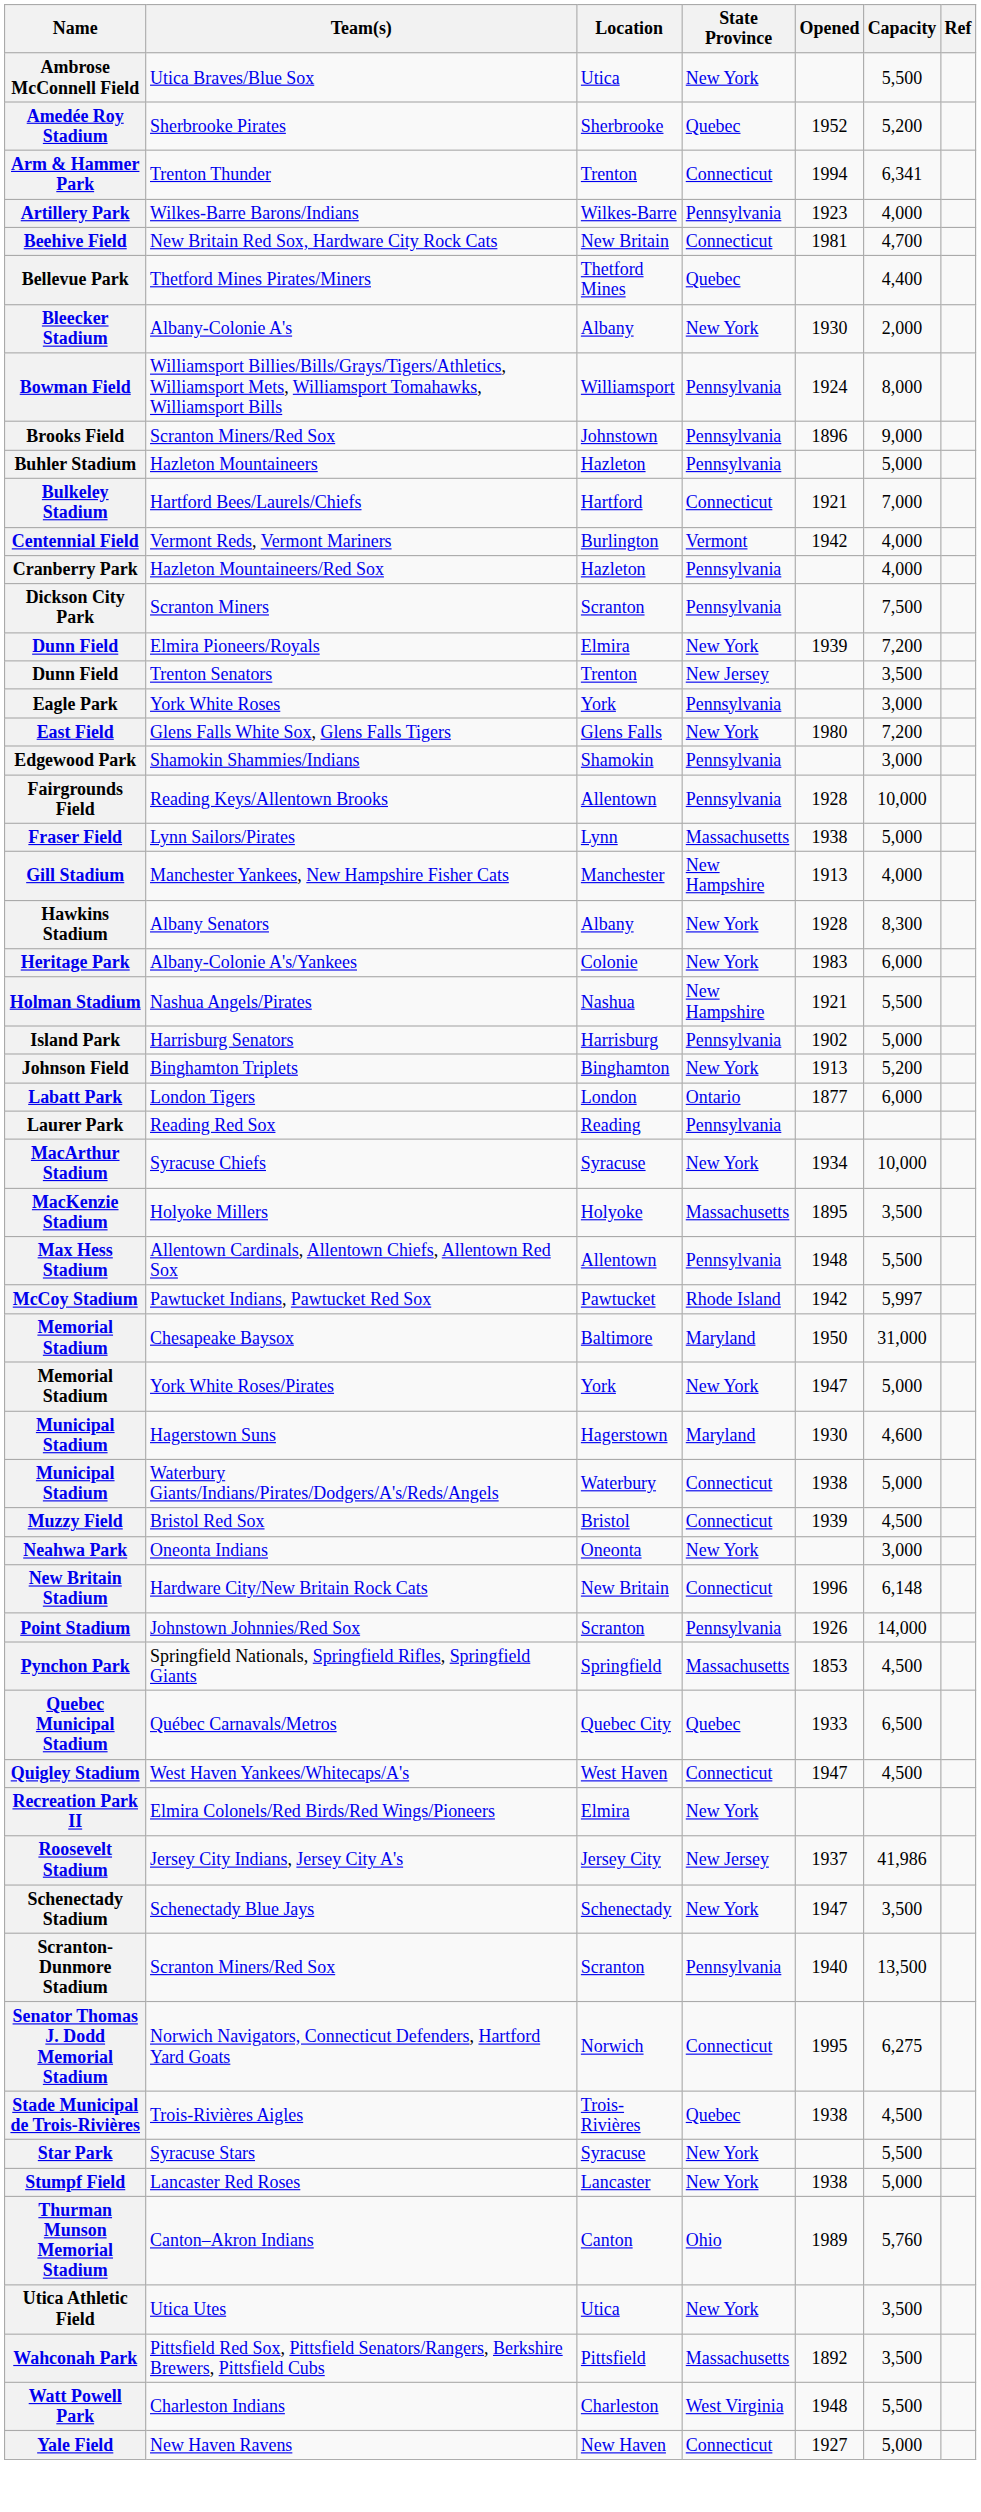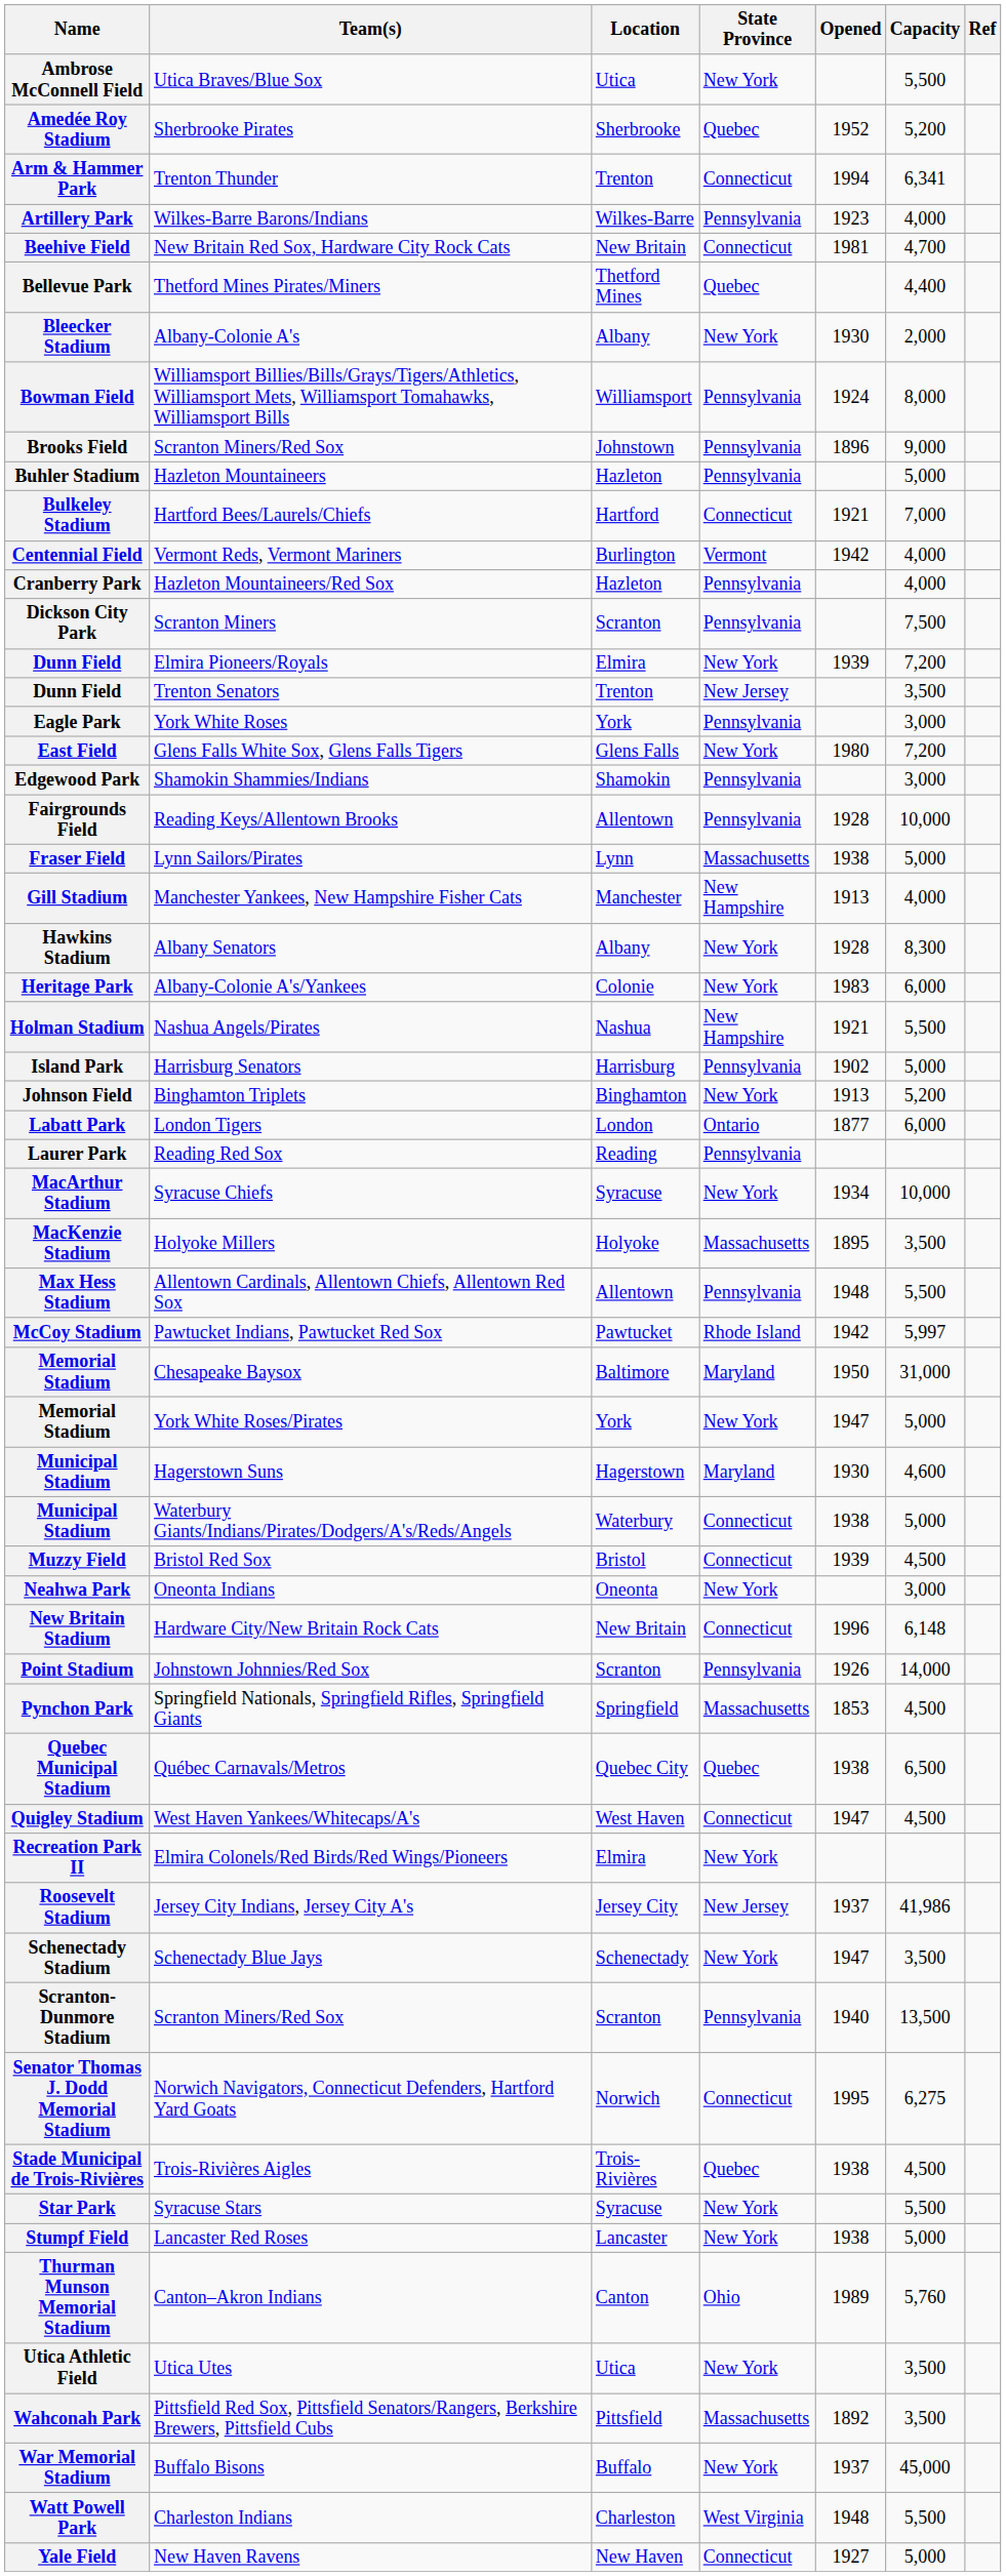 <table class="wikitable sortable plainrowheaders">
 <tr>
 <th>Name</th>
 <th>Team(s)</th>
 <th>Location</th>
 <th>State<br>Province</th>
 <th>Opened</th>
 <th>Capacity</th>
 <th class="unsortable">Ref</th>
 </tr>
 <tr>
 <th scope="row">Ambrose McConnell Field</th>
 <td><a href='#'>Utica Braves/Blue Sox</a></td>
 <td><a href='#'>Utica</a></td>
 <td><a href='#'>New York</a></td>
 <td></td>
 <td align="center">5,500</td>
 <td></td>
 </tr>
 <tr>
 <th scope="row"><a href='#'>Amedée Roy Stadium</a></th>
 <td><a href='#'>Sherbrooke Pirates</a></td>
 <td><a href='#'>Sherbrooke</a></td>
 <td><a href='#'>Quebec</a></td>
 <td align="center">1952</td>
 <td align="center">5,200</td>
 <td></td>
 </tr>
 <tr>
 <th scope="row"><a href='#'>Arm & Hammer Park</a></th>
 <td><a href='#'>Trenton Thunder</a></td>
 <td><a href='#'>Trenton</a></td>
 <td><a href='#'>Connecticut</a></td>
 <td align="center">1994</td>
 <td align="center">6,341</td>
 <td></td>
 </tr>
 <tr>
 <th scope="row"><a href='#'>Artillery Park</a></th>
 <td><a href='#'>Wilkes-Barre Barons/Indians</a></td>
 <td><a href='#'>Wilkes-Barre</a></td>
 <td><a href='#'>Pennsylvania</a></td>
 <td align="center">1923</td>
 <td align="center">4,000</td>
 <td></td>
 </tr>
 <tr>
 <th scope="row"><a href='#'>Beehive Field</a></th>
 <td><a href='#'>New Britain Red Sox, Hardware City Rock Cats</a></td>
 <td><a href='#'>New Britain</a></td>
 <td><a href='#'>Connecticut</a></td>
 <td align="center">1981</td>
 <td align="center">4,700</td>
 <td></td>
 </tr>
 <tr>
 <th scope="row">Bellevue Park</th>
 <td><a href='#'>Thetford Mines Pirates/Miners</a></td>
 <td><a href='#'>Thetford Mines</a></td>
 <td><a href='#'>Quebec</a></td>
 <td></td>
 <td align="center">4,400</td>
 <td></td>
 </tr>
 <tr>
 <th scope="row"><a href='#'>Bleecker Stadium</a></th>
 <td><a href='#'>Albany-Colonie A's</a></td>
 <td><a href='#'>Albany</a></td>
 <td><a href='#'>New York</a></td>
 <td align="center">1930</td>
 <td align="center">2,000</td>
 <td></td>
 </tr>
 <tr>
 <th scope="row"><a href='#'>Bowman Field</a></th>
 <td><a href='#'>Williamsport Billies/Bills/Grays/Tigers/Athletics</a>, <a href='#'>Williamsport Mets</a>, <a href='#'>Williamsport Tomahawks</a>, <a href='#'>Williamsport Bills</a></td>
 <td><a href='#'>Williamsport</a></td>
 <td><a href='#'>Pennsylvania</a></td>
 <td align="center">1924</td>
 <td align="center">8,000</td>
 <td></td>
 </tr>
 <tr>
 <th scope="row">Brooks Field</th>
 <td><a href='#'>Scranton Miners/Red Sox</a></td>
 <td><a href='#'>Johnstown</a></td>
 <td><a href='#'>Pennsylvania</a></td>
 <td align="center">1896</td>
 <td align="center">9,000</td>
 <td></td>
 </tr>
 <tr>
 <th scope="row">Buhler Stadium</th>
 <td><a href='#'>Hazleton Mountaineers</a></td>
 <td><a href='#'>Hazleton</a></td>
 <td><a href='#'>Pennsylvania</a></td>
 <td></td>
 <td align="center">5,000</td>
 <td></td>
 </tr>
 <tr>
 <th scope="row"><a href='#'>Bulkeley Stadium</a></th>
 <td><a href='#'>Hartford Bees/Laurels/Chiefs</a></td>
 <td><a href='#'>Hartford</a></td>
 <td><a href='#'>Connecticut</a></td>
 <td align="center">1921</td>
 <td align="center">7,000</td>
 <td></td>
 </tr>
 <tr>
 <th scope="row"><a href='#'>Centennial Field</a></th>
 <td><a href='#'>Vermont Reds</a>, <a href='#'>Vermont Mariners</a></td>
 <td><a href='#'>Burlington</a></td>
 <td><a href='#'>Vermont</a></td>
 <td align="center">1942</td>
 <td align="center">4,000</td>
 <td></td>
 </tr>
 <tr>
 <th scope="row">Cranberry Park</th>
 <td><a href='#'>Hazleton Mountaineers/Red Sox</a></td>
 <td><a href='#'>Hazleton</a></td>
 <td><a href='#'>Pennsylvania</a></td>
 <td></td>
 <td align="center">4,000</td>
 <td></td>
 </tr>
 <tr>
 <th scope="row">Dickson City Park</th>
 <td><a href='#'>Scranton Miners</a></td>
 <td><a href='#'>Scranton</a></td>
 <td><a href='#'>Pennsylvania</a></td>
 <td></td>
 <td align="center">7,500</td>
 <td></td>
 </tr>
 <tr>
 <th scope="row"><a href='#'>Dunn Field</a></th>
 <td><a href='#'>Elmira Pioneers/Royals</a></td>
 <td><a href='#'>Elmira</a></td>
 <td><a href='#'>New York</a></td>
 <td align="center">1939</td>
 <td align="center">7,200</td>
 <td></td>
 </tr>
 <tr>
 <th scope="row">Dunn Field</th>
 <td><a href='#'>Trenton Senators</a></td>
 <td><a href='#'>Trenton</a></td>
 <td><a href='#'>New Jersey</a></td>
 <td></td>
 <td align="center">3,500</td>
 <td></td>
 </tr>
 <tr>
 <th scope="row">Eagle Park</th>
 <td><a href='#'>York White Roses</a></td>
 <td><a href='#'>York</a></td>
 <td><a href='#'>Pennsylvania</a></td>
 <td></td>
 <td align="center">3,000</td>
 <td></td>
 </tr>
 <tr>
 <th scope="row"><a href='#'>East Field</a></th>
 <td><a href='#'>Glens Falls White Sox</a>, <a href='#'>Glens Falls Tigers</a></td>
 <td><a href='#'>Glens Falls</a></td>
 <td><a href='#'>New York</a></td>
 <td align="center">1980</td>
 <td align="center">7,200</td>
 <td></td>
 </tr>
 <tr>
 <th scope="row">Edgewood Park</th>
 <td><a href='#'>Shamokin Shammies/Indians</a></td>
 <td><a href='#'>Shamokin</a></td>
 <td><a href='#'>Pennsylvania</a></td>
 <td></td>
 <td align="center">3,000</td>
 <td></td>
 </tr>
 <tr>
 <th scope="row">Fairgrounds Field</th>
 <td><a href='#'>Reading Keys/Allentown Brooks</a></td>
 <td><a href='#'>Allentown</a></td>
 <td><a href='#'>Pennsylvania</a></td>
 <td align="center">1928</td>
 <td align="center">10,000</td>
 <td></td>
 </tr>
 <tr>
 <th scope="row"><a href='#'>Fraser Field</a></th>
 <td><a href='#'>Lynn Sailors/Pirates</a></td>
 <td><a href='#'>Lynn</a></td>
 <td><a href='#'>Massachusetts</a></td>
 <td align="center">1938</td>
 <td align="center">5,000</td>
 <td></td>
 </tr>
 <tr>
 <th scope="row"><a href='#'>Gill Stadium</a></th>
 <td><a href='#'>Manchester Yankees</a>, <a href='#'>New Hampshire Fisher Cats</a></td>
 <td><a href='#'>Manchester</a></td>
 <td><a href='#'>New Hampshire</a></td>
 <td align="center">1913</td>
 <td align="center">4,000</td>
 <td></td>
 </tr>
 <tr>
 <th scope="row">Hawkins Stadium</th>
 <td><a href='#'>Albany Senators</a></td>
 <td><a href='#'>Albany</a></td>
 <td><a href='#'>New York</a></td>
 <td align="center">1928</td>
 <td align="center">8,300</td>
 <td></td>
 </tr>
 <tr>
 <th scope="row"><a href='#'>Heritage Park</a></th>
 <td><a href='#'>Albany-Colonie A's/Yankees</a></td>
 <td><a href='#'>Colonie</a></td>
 <td><a href='#'>New York</a></td>
 <td align="center">1983</td>
 <td align="center">6,000</td>
 <td></td>
 </tr>
 <tr>
 <th scope="row"><a href='#'>Holman Stadium</a></th>
 <td><a href='#'>Nashua Angels/Pirates</a></td>
 <td><a href='#'>Nashua</a></td>
 <td><a href='#'>New Hampshire</a></td>
 <td align="center">1921</td>
 <td align="center">5,500</td>
 <td></td>
 </tr>
 <tr>
 <th scope="row">Island Park</th>
 <td><a href='#'>Harrisburg Senators</a></td>
 <td><a href='#'>Harrisburg</a></td>
 <td><a href='#'>Pennsylvania</a></td>
 <td align="center">1902</td>
 <td align="center">5,000</td>
 <td></td>
 </tr>
 <tr>
 <th scope="row">Johnson Field</th>
 <td><a href='#'>Binghamton Triplets</a></td>
 <td><a href='#'>Binghamton</a></td>
 <td><a href='#'>New York</a></td>
 <td align="center">1913</td>
 <td align="center">5,200</td>
 <td></td>
 </tr>
 <tr>
 <th scope="row"><a href='#'>Labatt Park</a></th>
 <td><a href='#'>London Tigers</a></td>
 <td><a href='#'>London</a></td>
 <td><a href='#'>Ontario</a></td>
 <td align="center">1877</td>
 <td align="center">6,000</td>
 <td></td>
 </tr>
 <tr>
 <th scope="row">Laurer Park</th>
 <td><a href='#'>Reading Red Sox</a></td>
 <td><a href='#'>Reading</a></td>
 <td><a href='#'>Pennsylvania</a></td>
 <td></td>
 <td></td>
 <td></td>
 </tr>
 <tr>
 <th scope="row"><a href='#'>MacArthur Stadium</a></th>
 <td><a href='#'>Syracuse Chiefs</a></td>
 <td><a href='#'>Syracuse</a></td>
 <td><a href='#'>New York</a></td>
 <td align="center">1934</td>
 <td align="center">10,000</td>
 <td></td>
 </tr>
 <tr>
 <th scope="row"><a href='#'>MacKenzie Stadium</a></th>
 <td><a href='#'>Holyoke Millers</a></td>
 <td><a href='#'>Holyoke</a></td>
 <td><a href='#'>Massachusetts</a></td>
 <td align="center">1895</td>
 <td align="center">3,500</td>
 <td></td>
 </tr>
 <tr>
 <th scope="row"><a href='#'>Max Hess Stadium</a></th>
 <td><a href='#'>Allentown Cardinals</a>, <a href='#'>Allentown Chiefs</a>, <a href='#'>Allentown Red Sox</a></td>
 <td><a href='#'>Allentown</a></td>
 <td><a href='#'>Pennsylvania</a></td>
 <td align="center">1948</td>
 <td align="center">5,500</td>
 <td></td>
 </tr>
 <tr>
 <th scope="row"><a href='#'>McCoy Stadium</a></th>
 <td><a href='#'>Pawtucket Indians</a>, <a href='#'>Pawtucket Red Sox</a></td>
 <td><a href='#'>Pawtucket</a></td>
 <td><a href='#'>Rhode Island</a></td>
 <td align="center">1942</td>
 <td align="center">5,997</td>
 <td></td>
 </tr>
 <tr>
 <th scope="row"><a href='#'>Memorial Stadium</a></th>
 <td><a href='#'>Chesapeake Baysox</a></td>
 <td><a href='#'>Baltimore</a></td>
 <td><a href='#'>Maryland</a></td>
 <td align="center">1950</td>
 <td align="center">31,000</td>
 <td></td>
 </tr>
 <tr>
 <th scope="row">Memorial Stadium</th>
 <td><a href='#'>York White Roses/Pirates</a></td>
 <td><a href='#'>York</a></td>
 <td><a href='#'>New York</a></td>
 <td align="center">1947</td>
 <td align="center">5,000</td>
 <td></td>
 </tr>
 <tr>
 <th scope="row"><a href='#'>Municipal Stadium</a></th>
 <td><a href='#'>Hagerstown Suns</a></td>
 <td><a href='#'>Hagerstown</a></td>
 <td><a href='#'>Maryland</a></td>
 <td align="center">1930</td>
 <td align="center">4,600</td>
 <td></td>
 </tr>
 <tr>
 <th scope="row"><a href='#'>Municipal Stadium</a></th>
 <td><a href='#'>Waterbury Giants/Indians/Pirates/Dodgers/A's/Reds/Angels</a></td>
 <td><a href='#'>Waterbury</a></td>
 <td><a href='#'>Connecticut</a></td>
 <td align="center">1938</td>
 <td align="center">5,000</td>
 <td></td>
 </tr>
 <tr>
 <th scope="row"><a href='#'>Muzzy Field</a></th>
 <td><a href='#'>Bristol Red Sox</a></td>
 <td><a href='#'>Bristol</a></td>
 <td><a href='#'>Connecticut</a></td>
 <td align="center">1939</td>
 <td align="center">4,500</td>
 <td></td>
 </tr>
 <tr>
 <th scope="row"><a href='#'>Neahwa Park</a></th>
 <td><a href='#'>Oneonta Indians</a></td>
 <td><a href='#'>Oneonta</a></td>
 <td><a href='#'>New York</a></td>
 <td></td>
 <td align="center">3,000</td>
 <td></td>
 </tr>
 <tr>
 <th scope="row"><a href='#'>New Britain Stadium</a></th>
 <td><a href='#'>Hardware City/New Britain Rock Cats</a></td>
 <td><a href='#'>New Britain</a></td>
 <td><a href='#'>Connecticut</a></td>
 <td align="center">1996</td>
 <td align="center">6,148</td>
 <td></td>
 </tr>
 <tr>
 <th scope="row"><a href='#'>Point Stadium</a></th>
 <td><a href='#'>Johnstown Johnnies/Red Sox</a></td>
 <td><a href='#'>Scranton</a></td>
 <td><a href='#'>Pennsylvania</a></td>
 <td align="center">1926</td>
 <td align="center">14,000</td>
 <td></td>
 </tr>
 <tr>
 <th scope="row"><a href='#'>Pynchon Park</a></th>
 <td>Springfield Nationals, <a href='#'>Springfield Rifles</a>, <a href='#'>Springfield Giants</a></td>
 <td><a href='#'>Springfield</a></td>
 <td><a href='#'>Massachusetts</a></td>
 <td align="center">1853</td>
 <td align="center">4,500</td>
 <td></td>
 </tr>
 <tr>
 <th scope="row"><a href='#'>Quebec Municipal Stadium</a></th>
 <td><a href='#'>Québec Carnavals/Metros</a></td>
 <td><a href='#'>Quebec City</a></td>
 <td><a href='#'>Quebec</a></td>
-<td align="center">1933</td>
+<td align="center">1938</td>
 <td align="center">6,500</td>
 <td></td>
 </tr>
 <tr>
 <th scope="row"><a href='#'>Quigley Stadium</a></th>
 <td><a href='#'>West Haven Yankees/Whitecaps/A's</a></td>
 <td><a href='#'>West Haven</a></td>
 <td><a href='#'>Connecticut</a></td>
 <td align="center">1947</td>
 <td align="center">4,500</td>
 <td></td>
 </tr>
 <tr>
 <th scope="row"><a href='#'>Recreation Park II</a></th>
 <td><a href='#'>Elmira Colonels/Red Birds/Red Wings/Pioneers</a></td>
 <td><a href='#'>Elmira</a></td>
 <td><a href='#'>New York</a></td>
 <td></td>
 <td></td>
 <td></td>
 </tr>
 <tr>
 <th scope="row"><a href='#'>Roosevelt Stadium</a></th>
 <td><a href='#'>Jersey City Indians</a>, <a href='#'>Jersey City A's</a></td>
 <td><a href='#'>Jersey City</a></td>
 <td><a href='#'>New Jersey</a></td>
 <td align="center">1937</td>
 <td align="center">41,986</td>
 <td></td>
 </tr>
 <tr>
 <th scope="row">Schenectady Stadium</th>
 <td><a href='#'>Schenectady Blue Jays</a></td>
 <td><a href='#'>Schenectady</a></td>
 <td><a href='#'>New York</a></td>
 <td align="center">1947</td>
 <td align="center">3,500</td>
 <td></td>
 </tr>
 <tr>
 <th scope="row">Scranton-Dunmore Stadium</th>
 <td><a href='#'>Scranton Miners/Red Sox</a></td>
 <td><a href='#'>Scranton</a></td>
 <td><a href='#'>Pennsylvania</a></td>
 <td align="center">1940</td>
 <td align="center">13,500</td>
 <td></td>
 </tr>
 <tr>
 <th scope="row"><a href='#'>Senator Thomas J. Dodd Memorial Stadium</a></th>
 <td><a href='#'>Norwich Navigators, Connecticut Defenders</a>, <a href='#'>Hartford Yard Goats</a></td>
 <td><a href='#'>Norwich</a></td>
 <td><a href='#'>Connecticut</a></td>
 <td align="center">1995</td>
 <td align="center">6,275</td>
 <td></td>
 </tr>
 <tr>
 <th scope="row"><a href='#'>Stade Municipal de Trois-Rivières</a></th>
 <td><a href='#'>Trois-Rivières Aigles</a></td>
 <td><a href='#'>Trois-Rivières</a></td>
 <td><a href='#'>Quebec</a></td>
 <td align="center">1938</td>
 <td align="center">4,500</td>
 <td></td>
 </tr>
 <tr>
 <th scope="row"><a href='#'>Star Park</a></th>
 <td><a href='#'>Syracuse Stars</a></td>
 <td><a href='#'>Syracuse</a></td>
 <td><a href='#'>New York</a></td>
 <td></td>
 <td align="center">5,500</td>
 <td></td>
 </tr>
 <tr>
 <th scope="row"><a href='#'>Stumpf Field</a></th>
 <td><a href='#'>Lancaster Red Roses</a></td>
 <td><a href='#'>Lancaster</a></td>
 <td><a href='#'>New York</a></td>
 <td align="center">1938</td>
 <td align="center">5,000</td>
 <td></td>
 </tr>
 <tr>
 <th scope="row"><a href='#'>Thurman Munson Memorial Stadium</a></th>
 <td><a href='#'>Canton–Akron Indians</a></td>
 <td><a href='#'>Canton</a></td>
 <td><a href='#'>Ohio</a></td>
 <td align="center">1989</td>
 <td align="center">5,760</td>
 <td></td>
 </tr>
 <tr>
 <th scope="row">Utica Athletic Field</th>
 <td><a href='#'>Utica Utes</a></td>
 <td><a href='#'>Utica</a></td>
 <td><a href='#'>New York</a></td>
 <td></td>
 <td align="center">3,500</td>
 <td></td>
 </tr>
 <tr>
 <th scope="row"><a href='#'>Wahconah Park</a></th>
 <td><a href='#'>Pittsfield Red Sox</a>, <a href='#'>Pittsfield Senators/Rangers</a>, <a href='#'>Berkshire Brewers</a>, <a href='#'>Pittsfield Cubs</a></td>
 <td><a href='#'>Pittsfield</a></td>
 <td><a href='#'>Massachusetts</a></td>
 <td align="center">1892</td>
 <td align="center">3,500</td>
 <td></td>
 </tr>
 <tr>
+<th scope="row"><a href='#'>War Memorial Stadium</a></th>
+<td><a href='#'>Buffalo Bisons</a></td>
+<td><a href='#'>Buffalo</a></td>
+<td><a href='#'>New York</a></td>
+<td align="center">1937</td>
+<td align="center">45,000</td>
+<td></td>
+</tr>
+<tr>
 <th scope="row"><a href='#'>Watt Powell Park</a></th>
 <td><a href='#'>Charleston Indians</a></td>
 <td><a href='#'>Charleston</a></td>
 <td><a href='#'>West Virginia</a></td>
 <td align="center">1948</td>
 <td align="center">5,500</td>
 <td></td>
 </tr>
 <tr>
 <th scope="row"><a href='#'>Yale Field</a></th>
 <td><a href='#'>New Haven Ravens</a></td>
 <td><a href='#'>New Haven</a></td>
 <td><a href='#'>Connecticut</a></td>
 <td align="center">1927</td>
 <td align="center">5,000</td>
 <td></td>
 </tr>
 </table>
